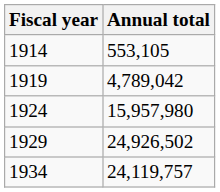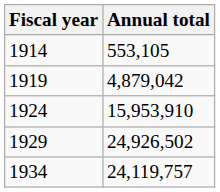 <table class="wikitable">
 <tr>
 <th>Fiscal year</th>
 <th>Annual total</th>
 </tr>
 <tr>
 <td>1914</td>
 <td>553,105</td>
 </tr>
 <tr>
 <td>1919</td>
-<td>4,789,042</td>
+<td>4,879,042</td>
 </tr>
 <tr>
 <td>1924</td>
-<td>15,957,980</td>
+<td>15,953,910</td>
 </tr>
 <tr>
 <td>1929</td>
 <td>24,926,502</td>
 </tr>
 <tr>
 <td>1934</td>
 <td>24,119,757</td>
 </tr>
 </table>
